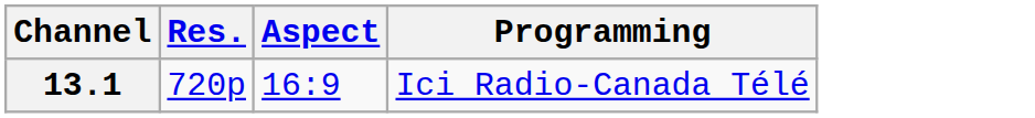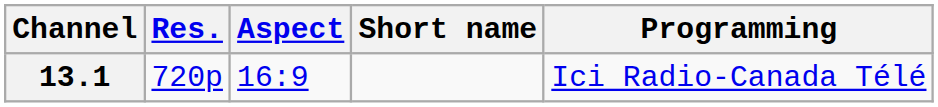 <table class="wikitable">
 <tr>
 <th scope = "col">Channel</th>
 <th scope = "col"><a href='#'>Res.</a></th>
 <th scope = "col"><a href='#'>Aspect</a></th>
+<th scope = "col">Short name</th>
 <th scope = "col">Programming</th>
 </tr>
 <tr>
 <th scope = "row">13.1</th>
 <td><a href='#'>720p</a></td>
 <td><a href='#'>16:9</a></td>
+<td></td>
 <td><a href='#'>Ici Radio-Canada Télé</a></td>
 </tr>
 </table>
